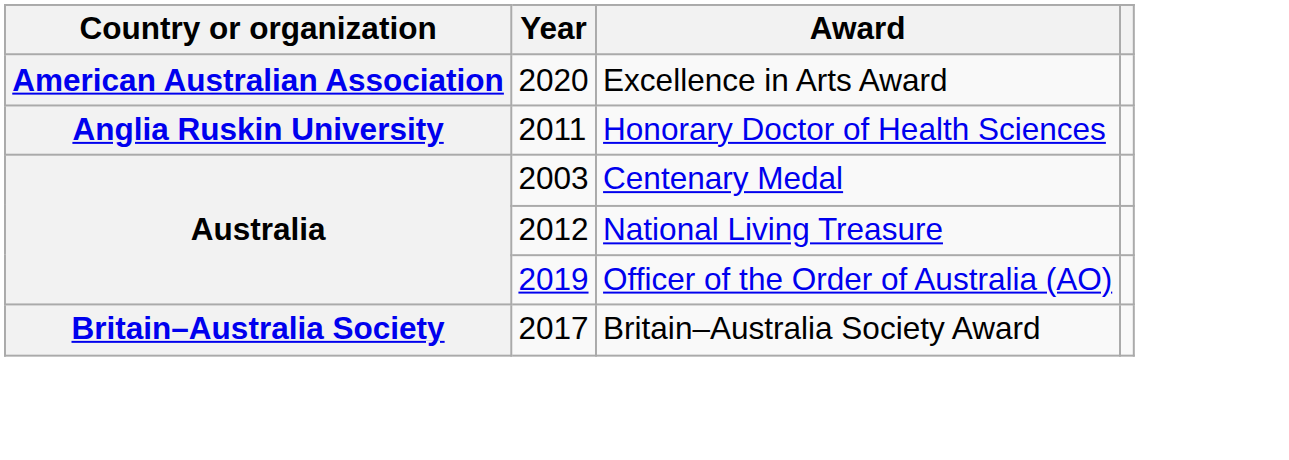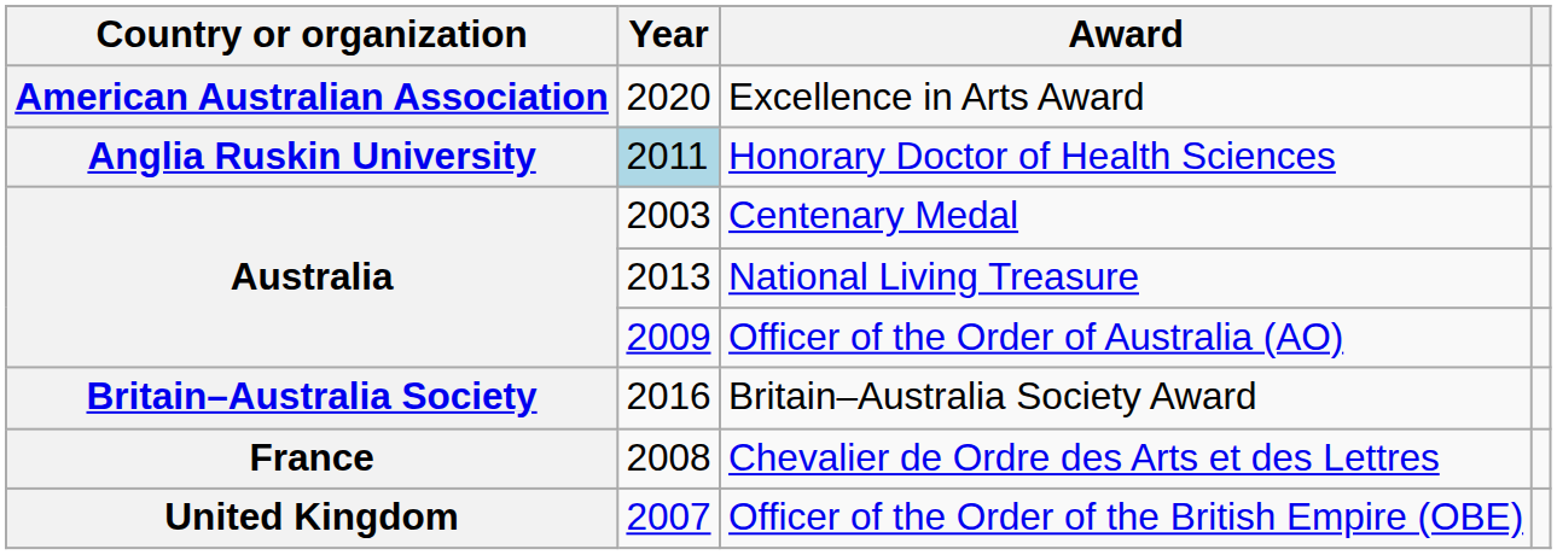 <table class="wikitable plainrowheaders sortable" style="margin-right: 0;">
 <tr>
 <th scope="col">Country or organization</th>
 <th scope="col">Year</th>
 <th scope="col">Award</th>
 <th scope="col" class="unsortable"></th>
 </tr>
 <tr>
 <th scope="row"><a href='#'>American Australian Association</a></th>
 <td>2020</td>
 <td>Excellence in Arts Award</td>
 <td style="text-align:center;"></td>
 </tr>
 <tr>
 <th scope="row"><a href='#'>Anglia Ruskin University</a></th>
-<td>2011</td>
+<td style="background: lightblue;">2011</td>
 <td><a href='#'>Honorary Doctor of Health Sciences</a></td>
 <td style="text-align:center;"></td>
 </tr>
 <tr>
 <th scope="row" rowspan="3">Australia</th>
 <td>2003</td>
 <td><a href='#'>Centenary Medal</a></td>
 <td style="text-align:center;"></td>
 </tr>
 <tr>
-<td>2012</td>
+<td>2013</td>
 <td><a href='#'>National Living Treasure</a></td>
 <td style="text-align:center;"></td>
 </tr>
 <tr>
-<td><a href='#'>2019</a></td>
+<td><a href='#'>2009</a></td>
 <td><a href='#'>Officer of the Order of Australia (AO)</a></td>
 <td style="text-align:center;"></td>
 </tr>
 <tr>
 <th scope="row"><a href='#'>Britain–Australia Society</a></th>
-<td>2017</td>
+<td>2016</td>
 <td>Britain–Australia Society Award</td>
 <td style="text-align:center;"></td>
 </tr>
+<tr>
+<th scope="row">France</th>
+<td>2008</td>
+<td><a href='#'>Chevalier de Ordre des Arts et des Lettres</a></td>
+<td style="text-align:center;"></td>
+</tr>
+<tr>
+<th scope="row">United Kingdom</th>
+<td><a href='#'>2007</a></td>
+<td><a href='#'>Officer of the Order of the British Empire (OBE)</a></td>
+<td style="text-align:center;"></td>
+</tr>
 </table>
